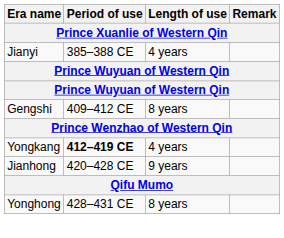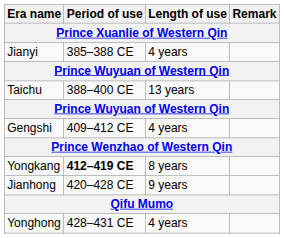 <table class="wikitable">
 <tr>
 <th>Era name</th>
 <th>Period of use</th>
 <th>Length of use</th>
 <th>Remark</th>
 </tr>
 <tr>
 <th colspan="4"><a href='#'>Prince Xuanlie of Western Qin</a><br></th>
 </tr>
 <tr>
 <td>Jianyi<br></td>
 <td>385–388 CE</td>
 <td>4 years</td>
 <td></td>
 </tr>
 <tr>
 <th colspan="4"><a href='#'>Prince Wuyuan of Western Qin</a><br></th>
 </tr>
 <tr>
+<td>Taichu<br></td>
+<td>388–400 CE</td>
+<td>13 years</td>
+<td></td>
+</tr>
+<tr>
 <th colspan="4"><a href='#'>Prince Wuyuan of Western Qin</a><br></th>
 </tr>
 <tr>
 <td>Gengshi<br></td>
 <td>409–412 CE</td>
-<td>8 years</td>
+<td>4 years</td>
 <td></td>
 </tr>
 <tr>
 <th colspan="4"><a href='#'>Prince Wenzhao of Western Qin</a><br></th>
 </tr>
 <tr>
 <td>Yongkang<br></td>
 <td><strong>412–419 CE</strong></td>
-<td>4 years</td>
+<td>8 years</td>
 <td></td>
 </tr>
 <tr>
 <td>Jianhong<br></td>
 <td>420–428 CE</td>
 <td>9 years</td>
 <td></td>
 </tr>
 <tr>
 <th colspan="4"><a href='#'>Qifu Mumo</a><br></th>
 </tr>
 <tr>
 <td>Yonghong<br></td>
 <td>428–431 CE</td>
-<td>8 years</td>
+<td>4 years</td>
 <td></td>
 </tr>
 </table>
